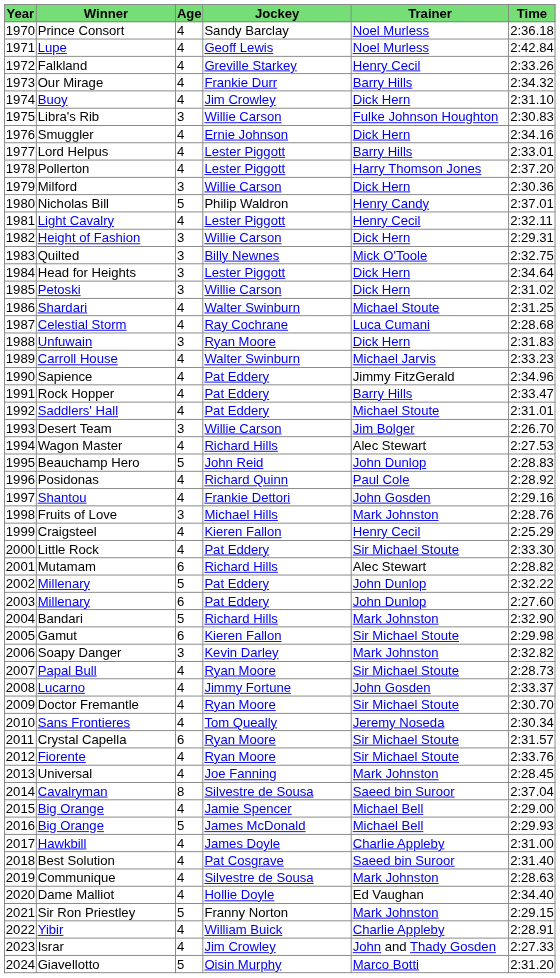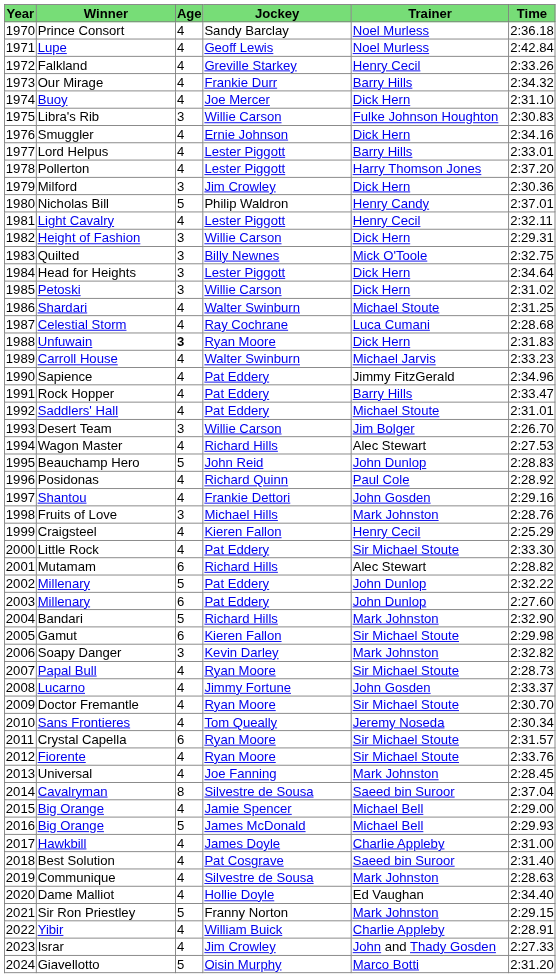 <table class = "sortable" | border="1" style="border-collapse: collapse; font-size:90%">
 <tr bgcolor="#77dd77" align="center">
 <th>Year</th>
 <th>Winner</th>
 <th>Age</th>
 <th>Jockey</th>
 <th>Trainer</th>
 <th>Time</th>
 </tr>
 <tr>
 <td>1970</td>
 <td width=150px>Prince Consort</td>
 <td>4</td>
 <td width=160px>Sandy Barclay</td>
 <td width=170px><a href='#'>Noel Murless</a></td>
 <td>2:36.18</td>
 </tr>
 <tr>
 <td>1971</td>
 <td><a href='#'>Lupe</a></td>
 <td>4</td>
 <td><a href='#'>Geoff Lewis</a></td>
 <td><a href='#'>Noel Murless</a></td>
 <td>2:42.84</td>
 </tr>
 <tr>
 <td>1972</td>
 <td>Falkland</td>
 <td>4</td>
 <td><a href='#'>Greville Starkey</a></td>
 <td><a href='#'>Henry Cecil</a></td>
 <td>2:33.26</td>
 </tr>
 <tr>
 <td>1973</td>
 <td>Our Mirage</td>
 <td>4</td>
 <td><a href='#'>Frankie Durr</a></td>
 <td><a href='#'>Barry Hills</a></td>
 <td>2:34.32</td>
 </tr>
 <tr>
 <td>1974</td>
 <td><a href='#'>Buoy</a></td>
 <td>4</td>
-<td><a href='#'>Jim Crowley</a></td>
+<td><a href='#'>Joe Mercer</a></td>
 <td><a href='#'>Dick Hern</a></td>
 <td>2:31.10</td>
 </tr>
 <tr>
 <td>1975</td>
 <td>Libra's Rib</td>
 <td>3</td>
 <td><a href='#'>Willie Carson</a></td>
 <td><a href='#'>Fulke Johnson Houghton</a></td>
 <td>2:30.83</td>
 </tr>
 <tr>
 <td>1976</td>
 <td>Smuggler</td>
 <td>4</td>
 <td><a href='#'>Ernie Johnson</a></td>
 <td><a href='#'>Dick Hern</a></td>
 <td>2:34.16</td>
 </tr>
 <tr>
 <td>1977</td>
 <td>Lord Helpus</td>
 <td>4</td>
 <td><a href='#'>Lester Piggott</a></td>
 <td><a href='#'>Barry Hills</a></td>
 <td>2:33.01</td>
 </tr>
 <tr>
 <td>1978</td>
 <td>Pollerton</td>
 <td>4</td>
 <td><a href='#'>Lester Piggott</a></td>
 <td><a href='#'>Harry Thomson Jones</a></td>
 <td>2:37.20</td>
 </tr>
 <tr>
 <td>1979</td>
 <td>Milford</td>
 <td>3</td>
-<td><a href='#'>Willie Carson</a></td>
+<td><a href='#'>Jim Crowley</a></td>
 <td><a href='#'>Dick Hern</a></td>
 <td>2:30.36</td>
 </tr>
 <tr>
 <td>1980</td>
 <td>Nicholas Bill</td>
 <td>5</td>
 <td>Philip Waldron</td>
 <td><a href='#'>Henry Candy</a></td>
 <td>2:37.01</td>
 </tr>
 <tr>
 <td>1981</td>
 <td><a href='#'>Light Cavalry</a></td>
 <td>4</td>
 <td><a href='#'>Lester Piggott</a></td>
 <td><a href='#'>Henry Cecil</a></td>
 <td>2:32.11</td>
 </tr>
 <tr>
 <td>1982</td>
 <td><a href='#'>Height of Fashion</a></td>
 <td>3</td>
 <td><a href='#'>Willie Carson</a></td>
 <td><a href='#'>Dick Hern</a></td>
 <td>2:29.31</td>
 </tr>
 <tr>
 <td>1983</td>
 <td>Quilted</td>
 <td>3</td>
 <td><a href='#'>Billy Newnes</a></td>
 <td><a href='#'>Mick O'Toole</a></td>
 <td>2:32.75</td>
 </tr>
 <tr>
 <td>1984</td>
 <td>Head for Heights</td>
 <td>3</td>
 <td><a href='#'>Lester Piggott</a></td>
 <td><a href='#'>Dick Hern</a></td>
 <td>2:34.64</td>
 </tr>
 <tr>
 <td>1985</td>
 <td><a href='#'>Petoski</a></td>
 <td>3</td>
 <td><a href='#'>Willie Carson</a></td>
 <td><a href='#'>Dick Hern</a></td>
 <td>2:31.02</td>
 </tr>
 <tr>
 <td>1986</td>
 <td><a href='#'>Shardari</a></td>
 <td>4</td>
 <td><a href='#'>Walter Swinburn</a></td>
 <td><a href='#'>Michael Stoute</a></td>
 <td>2:31.25</td>
 </tr>
 <tr>
 <td>1987</td>
 <td><a href='#'>Celestial Storm</a></td>
 <td>4</td>
 <td><a href='#'>Ray Cochrane</a></td>
 <td><a href='#'>Luca Cumani</a></td>
 <td>2:28.68</td>
 </tr>
 <tr>
 <td>1988</td>
 <td><a href='#'>Unfuwain</a></td>
-<td>3</td>
+<td><strong>3</strong></td>
 <td><a href='#'>Ryan Moore</a></td>
 <td><a href='#'>Dick Hern</a></td>
 <td>2:31.83</td>
 </tr>
 <tr>
 <td>1989</td>
 <td><a href='#'>Carroll House</a></td>
 <td>4</td>
 <td><a href='#'>Walter Swinburn</a></td>
 <td><a href='#'>Michael Jarvis</a></td>
 <td>2:33.23</td>
 </tr>
 <tr>
 <td>1990</td>
 <td>Sapience</td>
 <td>4</td>
 <td><a href='#'>Pat Eddery</a></td>
 <td>Jimmy FitzGerald</td>
 <td>2:34.96</td>
 </tr>
 <tr>
 <td>1991</td>
 <td>Rock Hopper</td>
 <td>4</td>
 <td><a href='#'>Pat Eddery</a></td>
 <td><a href='#'>Barry Hills</a></td>
 <td>2:33.47</td>
 </tr>
 <tr>
 <td>1992</td>
 <td><a href='#'>Saddlers' Hall</a></td>
 <td>4</td>
 <td><a href='#'>Pat Eddery</a></td>
 <td><a href='#'>Michael Stoute</a></td>
 <td>2:31.01</td>
 </tr>
 <tr>
 <td>1993</td>
 <td>Desert Team</td>
 <td>3</td>
 <td><a href='#'>Willie Carson</a></td>
 <td><a href='#'>Jim Bolger</a></td>
 <td>2:26.70</td>
 </tr>
 <tr>
 <td>1994</td>
 <td>Wagon Master</td>
 <td>4</td>
 <td><a href='#'>Richard Hills</a></td>
 <td>Alec Stewart</td>
 <td>2:27.53</td>
 </tr>
 <tr>
 <td>1995</td>
 <td>Beauchamp Hero</td>
 <td>5</td>
 <td><a href='#'>John Reid</a></td>
 <td><a href='#'>John Dunlop</a></td>
 <td>2:28.83</td>
 </tr>
 <tr>
 <td>1996</td>
 <td>Posidonas</td>
 <td>4</td>
 <td><a href='#'>Richard Quinn</a></td>
 <td><a href='#'>Paul Cole</a></td>
 <td>2:28.92</td>
 </tr>
 <tr>
 <td>1997</td>
 <td><a href='#'>Shantou</a></td>
 <td>4</td>
 <td><a href='#'>Frankie Dettori</a></td>
 <td><a href='#'>John Gosden</a></td>
 <td>2:29.16</td>
 </tr>
 <tr>
 <td>1998</td>
 <td>Fruits of Love</td>
 <td>3</td>
 <td><a href='#'>Michael Hills</a></td>
 <td><a href='#'>Mark Johnston</a></td>
 <td>2:28.76</td>
 </tr>
 <tr>
 <td>1999</td>
 <td>Craigsteel</td>
 <td>4</td>
 <td><a href='#'>Kieren Fallon</a></td>
 <td><a href='#'>Henry Cecil</a></td>
 <td>2:25.29</td>
 </tr>
 <tr>
 <td>2000</td>
 <td>Little Rock</td>
 <td>4</td>
 <td><a href='#'>Pat Eddery</a></td>
 <td><a href='#'>Sir Michael Stoute</a></td>
 <td>2:33.30</td>
 </tr>
 <tr>
 <td>2001</td>
 <td>Mutamam</td>
 <td>6</td>
 <td><a href='#'>Richard Hills</a></td>
 <td>Alec Stewart</td>
 <td>2:28.82</td>
 </tr>
 <tr>
 <td>2002</td>
 <td><a href='#'>Millenary</a></td>
 <td>5</td>
 <td><a href='#'>Pat Eddery</a></td>
 <td><a href='#'>John Dunlop</a></td>
 <td>2:32.22</td>
 </tr>
 <tr>
 <td>2003</td>
 <td><a href='#'>Millenary</a></td>
 <td>6</td>
 <td><a href='#'>Pat Eddery</a></td>
 <td><a href='#'>John Dunlop</a></td>
 <td>2:27.60</td>
 </tr>
 <tr>
 <td>2004</td>
 <td>Bandari</td>
 <td>5</td>
 <td><a href='#'>Richard Hills</a></td>
 <td><a href='#'>Mark Johnston</a></td>
 <td>2:32.90</td>
 </tr>
 <tr>
 <td>2005</td>
 <td>Gamut</td>
 <td>6</td>
 <td><a href='#'>Kieren Fallon</a></td>
 <td><a href='#'>Sir Michael Stoute</a></td>
 <td>2:29.98</td>
 </tr>
 <tr>
 <td>2006</td>
 <td>Soapy Danger</td>
 <td>3</td>
 <td><a href='#'>Kevin Darley</a></td>
 <td><a href='#'>Mark Johnston</a></td>
 <td>2:32.82</td>
 </tr>
 <tr>
 <td>2007</td>
 <td><a href='#'>Papal Bull</a></td>
 <td>4</td>
 <td><a href='#'>Ryan Moore</a></td>
 <td><a href='#'>Sir Michael Stoute</a></td>
 <td>2:28.73</td>
 </tr>
 <tr>
 <td>2008</td>
 <td><a href='#'>Lucarno</a></td>
 <td>4</td>
 <td><a href='#'>Jimmy Fortune</a></td>
 <td><a href='#'>John Gosden</a></td>
 <td>2:33.37</td>
 </tr>
 <tr>
 <td>2009</td>
 <td>Doctor Fremantle</td>
 <td>4</td>
 <td><a href='#'>Ryan Moore</a></td>
 <td><a href='#'>Sir Michael Stoute</a></td>
 <td>2:30.70</td>
 </tr>
 <tr>
 <td>2010</td>
 <td><a href='#'>Sans Frontieres</a></td>
 <td>4</td>
 <td><a href='#'>Tom Queally</a></td>
 <td><a href='#'>Jeremy Noseda</a></td>
 <td>2:30.34</td>
 </tr>
 <tr>
 <td>2011</td>
 <td>Crystal Capella</td>
 <td>6</td>
 <td><a href='#'>Ryan Moore</a></td>
 <td><a href='#'>Sir Michael Stoute</a></td>
 <td>2:31.57</td>
 </tr>
 <tr>
 <td>2012</td>
 <td><a href='#'>Fiorente</a></td>
 <td>4</td>
 <td><a href='#'>Ryan Moore</a></td>
 <td><a href='#'>Sir Michael Stoute</a></td>
 <td>2:33.76</td>
 </tr>
 <tr>
 <td>2013</td>
 <td>Universal</td>
 <td>4</td>
 <td><a href='#'>Joe Fanning</a></td>
 <td><a href='#'>Mark Johnston</a></td>
 <td>2:28.45</td>
 </tr>
 <tr>
 <td>2014</td>
 <td><a href='#'>Cavalryman</a></td>
 <td>8</td>
 <td><a href='#'>Silvestre de Sousa</a></td>
 <td><a href='#'>Saeed bin Suroor</a></td>
 <td>2:37.04</td>
 </tr>
 <tr>
 <td>2015</td>
 <td><a href='#'>Big Orange</a></td>
 <td>4</td>
 <td><a href='#'>Jamie Spencer</a></td>
 <td><a href='#'>Michael Bell</a></td>
 <td>2:29.00</td>
 </tr>
 <tr>
 <td>2016</td>
 <td><a href='#'>Big Orange</a></td>
 <td>5</td>
 <td><a href='#'>James McDonald</a></td>
 <td><a href='#'>Michael Bell</a></td>
 <td>2:29.93</td>
 </tr>
 <tr>
 <td>2017</td>
 <td><a href='#'>Hawkbill</a></td>
 <td>4</td>
 <td><a href='#'>James Doyle</a></td>
 <td><a href='#'>Charlie Appleby</a></td>
 <td>2:31.00</td>
 </tr>
 <tr>
 <td>2018</td>
 <td>Best Solution</td>
 <td>4</td>
 <td><a href='#'>Pat Cosgrave</a></td>
 <td><a href='#'>Saeed bin Suroor</a></td>
 <td>2:31.40</td>
 </tr>
 <tr>
 <td>2019</td>
 <td>Communique</td>
 <td>4</td>
 <td><a href='#'>Silvestre de Sousa</a></td>
 <td><a href='#'>Mark Johnston</a></td>
 <td>2:28.63</td>
 </tr>
 <tr>
 <td>2020</td>
 <td>Dame Malliot</td>
 <td>4</td>
 <td><a href='#'>Hollie Doyle</a></td>
 <td>Ed Vaughan</td>
 <td>2:34.40</td>
 </tr>
 <tr>
 <td>2021</td>
 <td>Sir Ron Priestley</td>
 <td>5</td>
 <td>Franny Norton</td>
 <td><a href='#'>Mark Johnston</a></td>
 <td>2:29.15</td>
 </tr>
 <tr>
 <td>2022</td>
 <td><a href='#'>Yibir</a></td>
 <td>4</td>
 <td><a href='#'>William Buick</a></td>
 <td><a href='#'>Charlie Appleby</a></td>
 <td>2:28.91</td>
 </tr>
 <tr>
 <td>2023</td>
 <td>Israr</td>
 <td>4</td>
 <td><a href='#'>Jim Crowley</a></td>
 <td><a href='#'>John</a> and <a href='#'>Thady Gosden</a></td>
 <td>2:27.33</td>
 </tr>
 <tr>
 <td>2024</td>
 <td>Giavellotto</td>
 <td>5</td>
 <td><a href='#'>Oisin Murphy</a></td>
 <td><a href='#'>Marco Botti</a></td>
 <td>2:31.20</td>
 </tr>
 </table>
